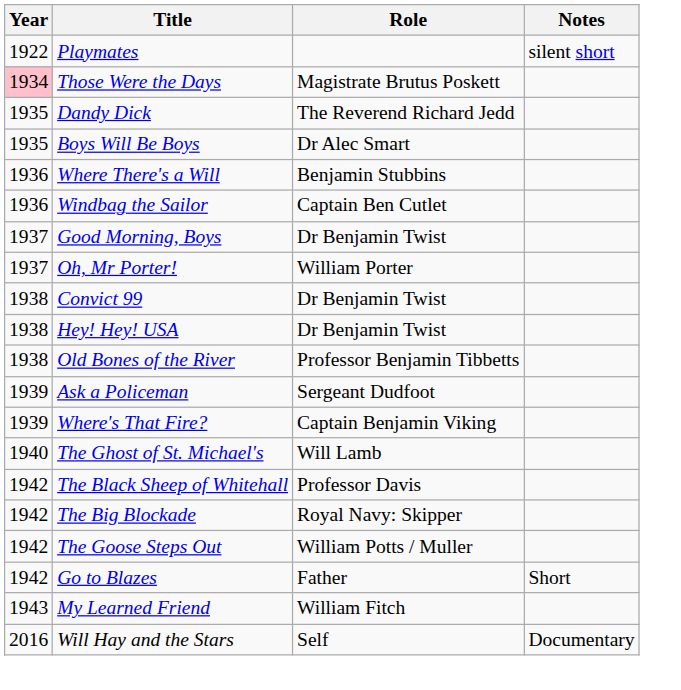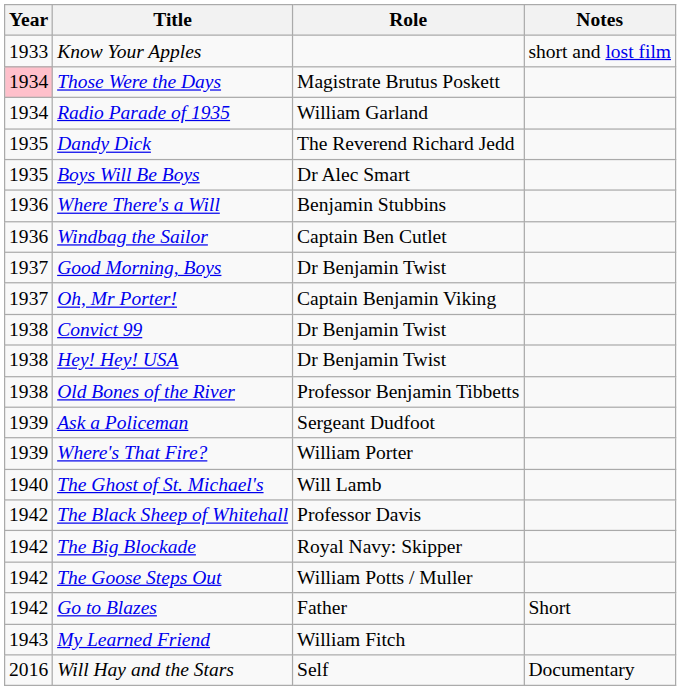 <table class="wikitable">
 <tr>
 <th>Year</th>
 <th>Title</th>
 <th>Role</th>
 <th>Notes</th>
 </tr>
 <tr>
-<td>1922</td>
-<td><em><a href='#'>Playmates</a></em></td>
+<td>1933</td>
+<td><em>Know Your Apples</em></td>
 <td></td>
-<td>silent <a href='#'>short</a></td>
+<td>short and <a href='#'>lost film</a></td>
 </tr>
 <tr>
 <td style="background: pink;">1934</td>
 <td><em><a href='#'>Those Were the Days</a></em></td>
 <td>Magistrate Brutus Poskett</td>
+<td></td>
+</tr>
+<tr>
+<td>1934</td>
+<td><em><a href='#'>Radio Parade of 1935</a></em></td>
+<td>William Garland</td>
 <td></td>
 </tr>
 <tr>
 <td>1935</td>
 <td><em><a href='#'>Dandy Dick</a></em></td>
 <td>The Reverend Richard Jedd</td>
 <td></td>
 </tr>
 <tr>
 <td>1935</td>
 <td><em><a href='#'>Boys Will Be Boys</a></em></td>
 <td>Dr Alec Smart</td>
 <td></td>
 </tr>
 <tr>
 <td>1936</td>
 <td><em><a href='#'>Where There's a Will</a></em></td>
 <td>Benjamin Stubbins</td>
 <td></td>
 </tr>
 <tr>
 <td>1936</td>
 <td><em><a href='#'>Windbag the Sailor</a></em></td>
 <td>Captain Ben Cutlet</td>
 <td></td>
 </tr>
 <tr>
 <td>1937</td>
 <td><em><a href='#'>Good Morning, Boys</a></em></td>
 <td>Dr Benjamin Twist</td>
 <td></td>
 </tr>
 <tr>
 <td>1937</td>
 <td><em><a href='#'>Oh, Mr Porter!</a></em></td>
-<td>William Porter</td>
+<td>Captain Benjamin Viking</td>
 <td></td>
 </tr>
 <tr>
 <td>1938</td>
 <td><em><a href='#'>Convict 99</a></em></td>
 <td>Dr Benjamin Twist</td>
 <td></td>
 </tr>
 <tr>
 <td>1938</td>
 <td><em><a href='#'>Hey! Hey! USA</a></em></td>
 <td>Dr Benjamin Twist</td>
 <td></td>
 </tr>
 <tr>
 <td>1938</td>
 <td><em><a href='#'>Old Bones of the River</a></em></td>
 <td>Professor Benjamin Tibbetts</td>
 <td></td>
 </tr>
 <tr>
 <td>1939</td>
 <td><em><a href='#'>Ask a Policeman</a></em></td>
 <td>Sergeant Dudfoot</td>
 <td></td>
 </tr>
 <tr>
 <td>1939</td>
 <td><em><a href='#'>Where's That Fire?</a></em></td>
-<td>Captain Benjamin Viking</td>
+<td>William Porter</td>
 <td></td>
 </tr>
 <tr>
 <td>1940</td>
 <td><em><a href='#'>The Ghost of St. Michael's</a></em></td>
 <td>Will Lamb</td>
 <td></td>
 </tr>
 <tr>
 <td>1942</td>
 <td><em><a href='#'>The Black Sheep of Whitehall</a></em></td>
 <td>Professor Davis</td>
 <td></td>
 </tr>
 <tr>
 <td>1942</td>
 <td><em><a href='#'>The Big Blockade</a></em></td>
 <td>Royal Navy: Skipper</td>
 <td></td>
 </tr>
 <tr>
 <td>1942</td>
 <td><em><a href='#'>The Goose Steps Out</a></em></td>
 <td>William Potts / Muller</td>
 <td></td>
 </tr>
 <tr>
 <td>1942</td>
 <td><em><a href='#'>Go to Blazes</a></em></td>
 <td>Father</td>
 <td>Short</td>
 </tr>
 <tr>
 <td>1943</td>
 <td><em><a href='#'>My Learned Friend</a></em></td>
 <td>William Fitch</td>
 <td></td>
 </tr>
 <tr>
 <td>2016</td>
 <td><em>Will Hay and the Stars</em></td>
 <td>Self</td>
 <td>Documentary</td>
 </tr>
 </table>
